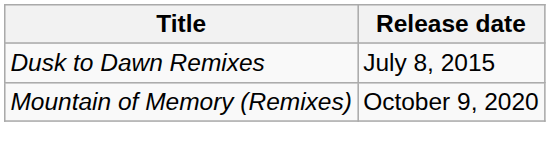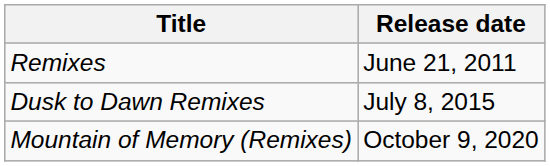 <table class="wikitable">
 <tr>
 <th>Title</th>
 <th>Release date</th>
+</tr>
+<tr>
+<td><em>Remixes</em></td>
+<td>June 21, 2011</td>
 </tr>
 <tr>
 <td><em>Dusk to Dawn Remixes</em></td>
 <td>July 8, 2015</td>
 </tr>
 <tr>
 <td><em>Mountain of Memory (Remixes)</em></td>
 <td>October 9, 2020</td>
 </tr>
 </table>
